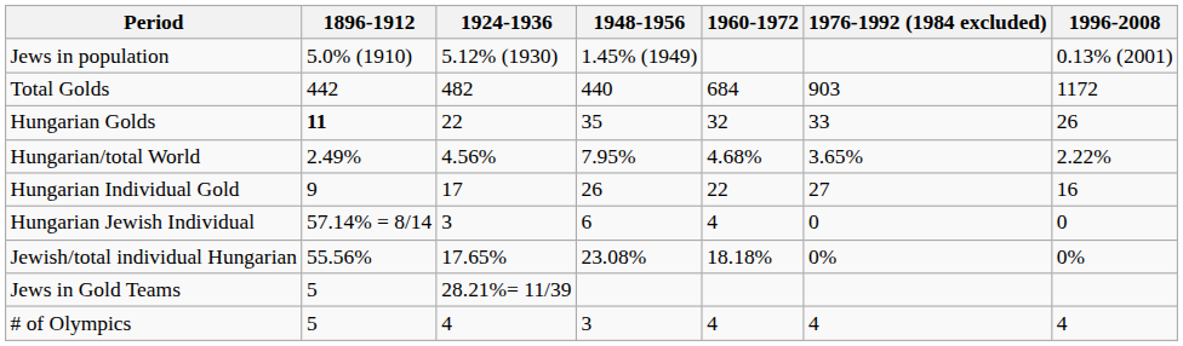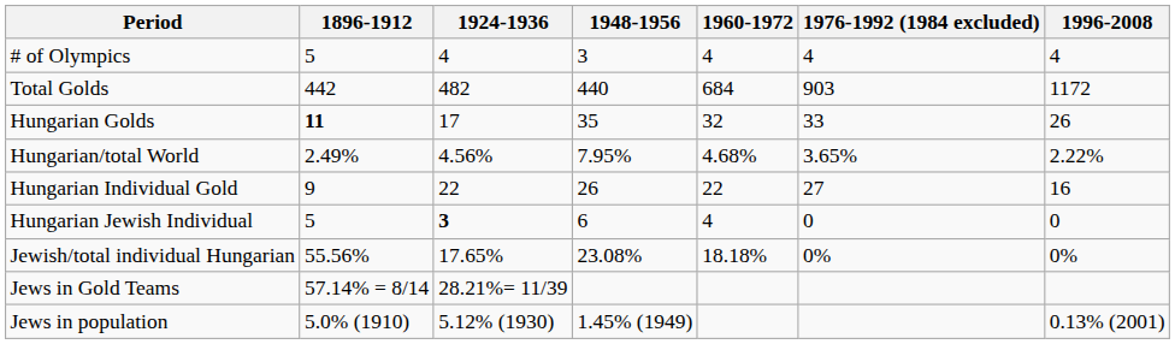 <table class="wikitable">
 <tr>
 <th>Period</th>
 <th>1896-1912</th>
 <th>1924-1936</th>
 <th>1948-1956</th>
 <th>1960-1972</th>
 <th>1976-1992 (1984 excluded)</th>
 <th>1996-2008</th>
 </tr>
 <tr>
-<td>Jews in population</td>
-<td>5.0% (1910)</td>
-<td>5.12% (1930)</td>
-<td>1.45% (1949)</td>
-<td></td>
-<td></td>
-<td>0.13% (2001)</td>
+<td># of Olympics</td>
+<td>5</td>
+<td>4</td>
+<td>3</td>
+<td>4</td>
+<td>4</td>
+<td>4</td>
 </tr>
 <tr>
 <td>Total Golds</td>
 <td>442</td>
 <td>482</td>
 <td>440</td>
 <td>684</td>
 <td>903</td>
 <td>1172</td>
 </tr>
 <tr>
 <td>Hungarian Golds</td>
 <td><strong>11</strong></td>
-<td>22</td>
+<td>17</td>
 <td>35</td>
 <td>32</td>
 <td>33</td>
 <td>26</td>
 </tr>
 <tr>
 <td>Hungarian/total World</td>
 <td>2.49%</td>
 <td>4.56%</td>
 <td>7.95%</td>
 <td>4.68%</td>
 <td>3.65%</td>
 <td>2.22%</td>
 </tr>
 <tr>
 <td>Hungarian Individual Gold</td>
 <td>9</td>
-<td>17</td>
+<td>22</td>
 <td>26</td>
 <td>22</td>
 <td>27</td>
 <td>16</td>
 </tr>
 <tr>
 <td>Hungarian Jewish Individual</td>
-<td>57.14% = 8/14</td>
-<td>3</td>
+<td>5</td>
+<td><strong>3</strong></td>
 <td>6</td>
 <td>4</td>
 <td>0</td>
 <td>0</td>
 </tr>
 <tr>
 <td>Jewish/total individual Hungarian</td>
 <td>55.56%</td>
 <td>17.65%</td>
 <td>23.08%</td>
 <td>18.18%</td>
 <td>0%</td>
 <td>0%</td>
 </tr>
 <tr>
 <td>Jews in Gold Teams</td>
-<td>5</td>
+<td>57.14% = 8/14</td>
 <td>28.21%= 11/39</td>
 <td></td>
 <td></td>
 <td></td>
 <td></td>
 </tr>
 <tr>
-<td># of Olympics</td>
-<td>5</td>
-<td>4</td>
-<td>3</td>
-<td>4</td>
-<td>4</td>
-<td>4</td>
+<td>Jews in population</td>
+<td>5.0% (1910)</td>
+<td>5.12% (1930)</td>
+<td>1.45% (1949)</td>
+<td></td>
+<td></td>
+<td>0.13% (2001)</td>
 </tr>
 </table>
